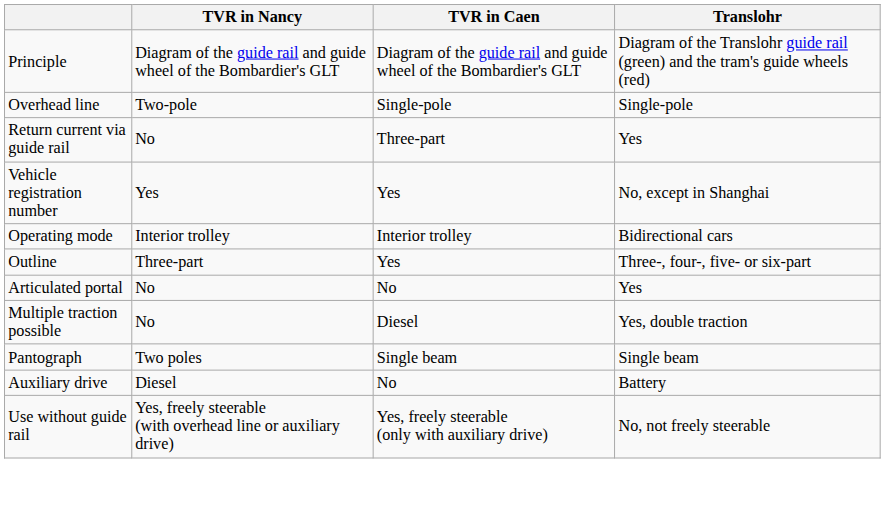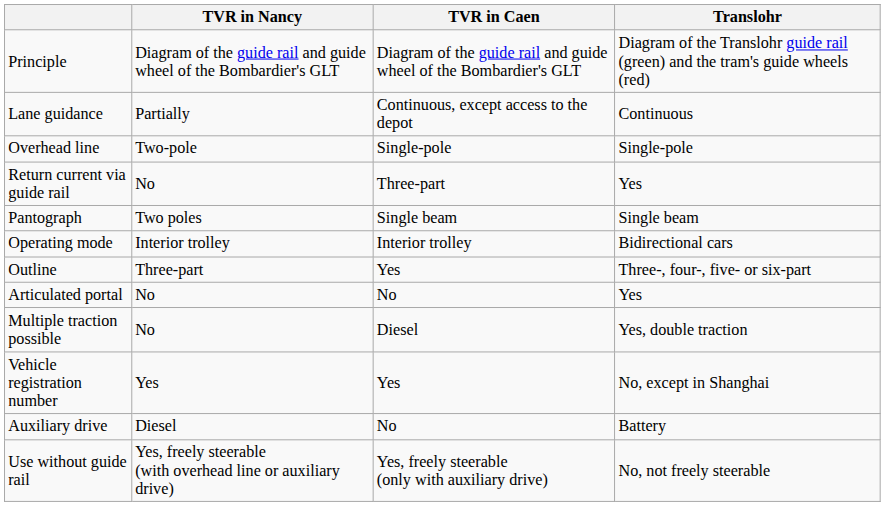 <table class="wikitable sortable">
 <tr>
 <th></th>
 <th>TVR in Nancy</th>
 <th>TVR in Caen</th>
 <th>Translohr</th>
 </tr>
 <tr>
 <td>Principle</td>
 <td> Diagram of the <a href='#'>guide rail</a> and guide wheel of the Bombardier's GLT</td>
 <td> Diagram of the <a href='#'>guide rail</a> and guide wheel of the Bombardier's GLT</td>
 <td> Diagram of the Translohr <a href='#'>guide rail</a> (green) and the tram's guide wheels (red)</td>
 </tr>
 <tr>
+<td>Lane guidance</td>
+<td>Partially</td>
+<td>Continuous, except access to the depot</td>
+<td>Continuous</td>
+</tr>
+<tr>
 <td>Overhead line</td>
 <td>Two-pole</td>
 <td>Single-pole</td>
 <td>Single-pole</td>
 </tr>
 <tr>
 <td>Return current via guide rail</td>
 <td>No</td>
 <td>Three-part</td>
 <td>Yes</td>
 </tr>
 <tr>
-<td>Vehicle registration number</td>
-<td>Yes</td>
-<td>Yes</td>
-<td>No, except in Shanghai</td>
+<td>Pantograph</td>
+<td>Two poles</td>
+<td>Single beam</td>
+<td>Single beam</td>
 </tr>
 <tr>
 <td>Operating mode</td>
 <td>Interior trolley</td>
 <td>Interior trolley</td>
 <td>Bidirectional cars</td>
 </tr>
 <tr>
 <td>Outline</td>
 <td>Three-part</td>
 <td>Yes</td>
 <td>Three-, four-, five- or six-part</td>
 </tr>
 <tr>
 <td>Articulated portal</td>
 <td>No</td>
 <td>No</td>
 <td>Yes</td>
 </tr>
 <tr>
 <td>Multiple traction possible</td>
 <td>No</td>
 <td>Diesel</td>
 <td>Yes, double traction</td>
 </tr>
 <tr>
-<td>Pantograph</td>
-<td>Two poles</td>
-<td>Single beam</td>
-<td>Single beam</td>
+<td>Vehicle registration number</td>
+<td>Yes</td>
+<td>Yes</td>
+<td>No, except in Shanghai</td>
 </tr>
 <tr>
 <td>Auxiliary drive</td>
 <td>Diesel</td>
 <td>No</td>
 <td>Battery</td>
 </tr>
 <tr>
 <td>Use without guide rail</td>
 <td>Yes, freely steerable<br>(with overhead line or auxiliary drive)</td>
 <td>Yes, freely steerable<br>(only with auxiliary drive)</td>
 <td>No, not freely steerable</td>
 </tr>
 </table>
